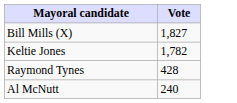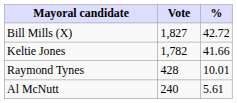 <table class="wikitable">
 <tr>
 <th style="background:#ddf; width:200px;">Mayoral candidate</th>
 <th style="background:#ddf; width:50px;">Vote</th>
+<th style="background:#ddf; width:30px;">%</th>
 </tr>
 <tr>
 <td>Bill Mills (X)</td>
 <td>1,827</td>
+<td>42.72</td>
 </tr>
 <tr>
 <td>Keltie Jones</td>
 <td>1,782</td>
+<td>41.66</td>
 </tr>
 <tr>
 <td>Raymond Tynes</td>
 <td>428</td>
+<td>10.01</td>
 </tr>
 <tr>
 <td>Al McNutt</td>
 <td>240</td>
+<td>5.61</td>
 </tr>
 </table>
